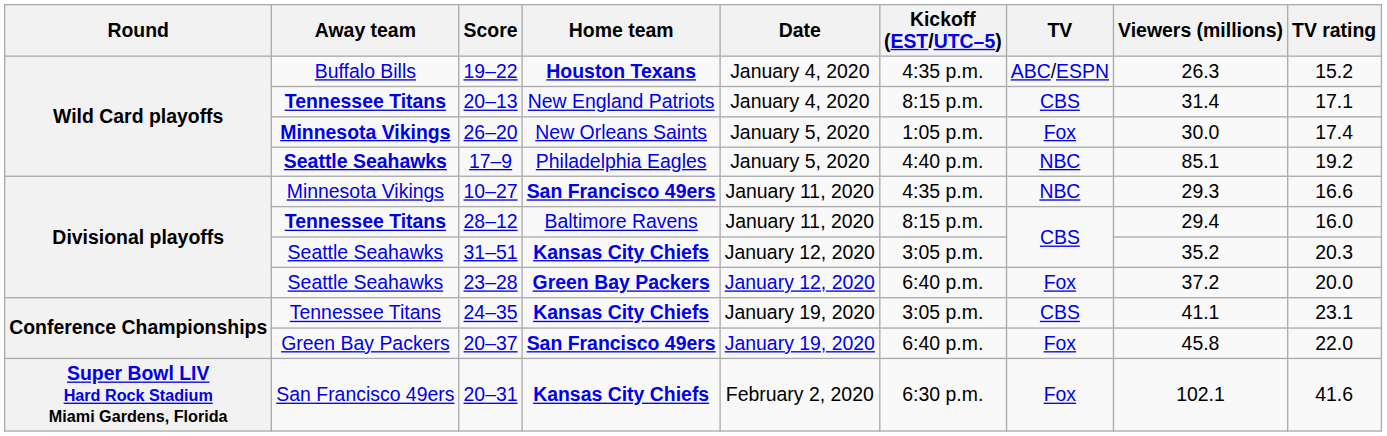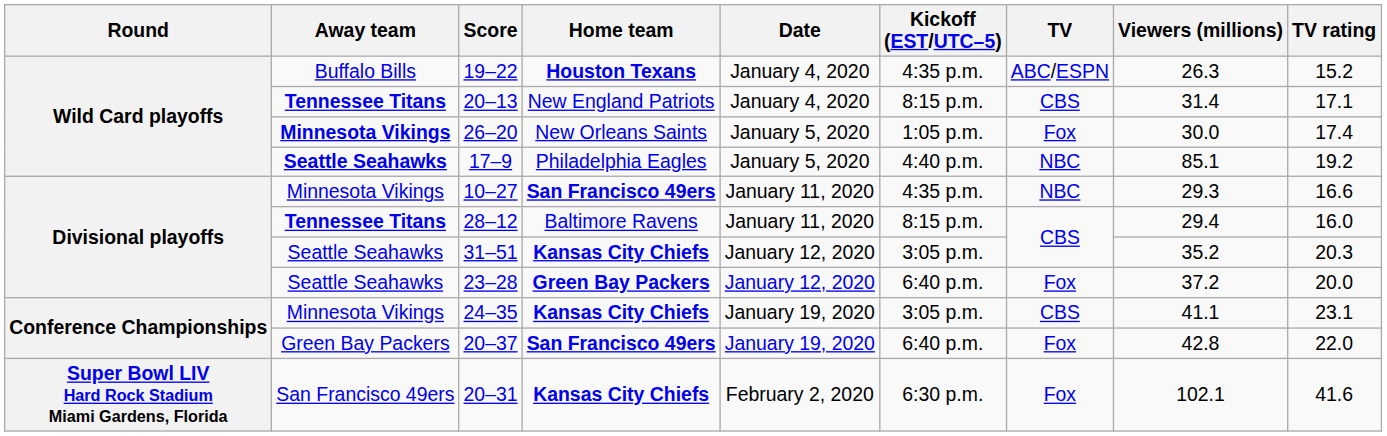 <table class="wikitable sortable" style="font-size:92%; text-align:center">
 <tr>
 <th>Round</th>
 <th>Away team</th>
 <th>Score</th>
 <th>Home team</th>
 <th>Date</th>
 <th>Kickoff<br>(<a href='#'>EST</a>/<a href='#'>UTC–5</a>)</th>
 <th>TV</th>
 <th>Viewers (millions)</th>
 <th>TV rating</th>
 </tr>
 <tr>
 <th rowspan="4">Wild Card playoffs</th>
 <td><a href='#'>Buffalo Bills</a></td>
 <td><a href='#'>19–22 </a></td>
 <td><strong><a href='#'>Houston Texans</a></strong></td>
 <td>January 4, 2020</td>
 <td>4:35 p.m.</td>
 <td><a href='#'>ABC</a>/<a href='#'>ESPN</a></td>
 <td>26.3</td>
 <td>15.2</td>
 </tr>
 <tr>
 <td><strong><a href='#'>Tennessee Titans</a></strong></td>
 <td><a href='#'>20–13</a></td>
 <td><a href='#'>New England Patriots</a></td>
 <td>January 4, 2020</td>
 <td>8:15 p.m.</td>
 <td><a href='#'>CBS</a></td>
 <td>31.4</td>
 <td>17.1</td>
 </tr>
 <tr>
 <td><strong><a href='#'>Minnesota Vikings</a></strong></td>
 <td><a href='#'>26–20 </a></td>
 <td><a href='#'>New Orleans Saints</a></td>
 <td>January 5, 2020</td>
 <td>1:05 p.m.</td>
 <td><a href='#'>Fox</a></td>
 <td>30.0</td>
 <td>17.4</td>
 </tr>
 <tr>
 <td><strong><a href='#'>Seattle Seahawks</a></strong></td>
 <td><a href='#'>17–9</a></td>
 <td><a href='#'>Philadelphia Eagles</a></td>
 <td>January 5, 2020</td>
 <td>4:40 p.m.</td>
 <td><a href='#'>NBC</a></td>
 <td>85.1</td>
 <td>19.2</td>
 </tr>
 <tr>
 <th rowspan="4">Divisional playoffs</th>
 <td><a href='#'>Minnesota Vikings</a></td>
 <td><a href='#'>10–27</a></td>
 <td><strong><a href='#'>San Francisco 49ers</a></strong></td>
 <td>January 11, 2020</td>
 <td>4:35 p.m.</td>
 <td><a href='#'>NBC</a></td>
 <td>29.3</td>
 <td>16.6</td>
 </tr>
 <tr>
 <td><strong><a href='#'>Tennessee Titans</a></strong></td>
 <td><a href='#'>28–12</a></td>
 <td><a href='#'>Baltimore Ravens</a></td>
 <td>January 11, 2020</td>
 <td>8:15 p.m.</td>
 <td rowspan="2"><a href='#'>CBS</a></td>
 <td>29.4</td>
 <td>16.0</td>
 </tr>
 <tr>
 <td><a href='#'>Seattle Seahawks</a></td>
 <td><a href='#'>31–51</a></td>
 <td><strong><a href='#'>Kansas City Chiefs</a></strong></td>
 <td>January 12, 2020</td>
 <td>3:05 p.m.</td>
 <td>35.2</td>
 <td>20.3</td>
 </tr>
 <tr>
 <td><a href='#'>Seattle Seahawks</a></td>
 <td><a href='#'>23–28</a></td>
 <td><strong><a href='#'>Green Bay Packers</a></strong></td>
 <td><a href='#'>January 12, 2020</a></td>
 <td>6:40 p.m.</td>
 <td><a href='#'>Fox</a></td>
 <td>37.2</td>
 <td>20.0</td>
 </tr>
 <tr>
 <th rowspan="2">Conference Championships</th>
-<td><a href='#'>Tennessee Titans</a></td>
+<td><a href='#'>Minnesota Vikings</a></td>
 <td><a href='#'>24–35</a></td>
 <td><strong><a href='#'>Kansas City Chiefs</a></strong></td>
 <td>January 19, 2020</td>
 <td>3:05 p.m.</td>
 <td><a href='#'>CBS</a></td>
 <td>41.1</td>
 <td>23.1</td>
 </tr>
 <tr>
 <td><a href='#'>Green Bay Packers</a></td>
 <td><a href='#'>20–37</a></td>
 <td><strong><a href='#'>San Francisco 49ers</a></strong></td>
 <td><a href='#'>January 19, 2020</a></td>
 <td>6:40 p.m.</td>
 <td><a href='#'>Fox</a></td>
-<td>45.8</td>
+<td>42.8</td>
 <td>22.0</td>
 </tr>
 <tr>
 <th><a href='#'>Super Bowl LIV</a><br><small><a href='#'>Hard Rock Stadium</a><br>Miami Gardens, Florida</small></th>
 <td><a href='#'>San Francisco 49ers</a></td>
 <td><a href='#'>20–31</a></td>
 <td><strong><a href='#'>Kansas City Chiefs</a></strong></td>
 <td>February 2, 2020</td>
 <td>6:30 p.m.</td>
 <td><a href='#'>Fox</a></td>
 <td>102.1</td>
 <td>41.6</td>
 </tr>
 </table>
